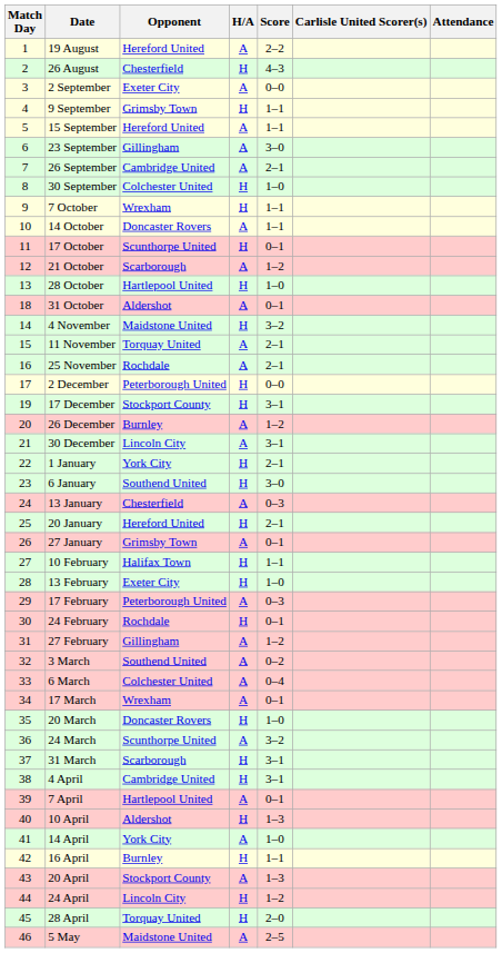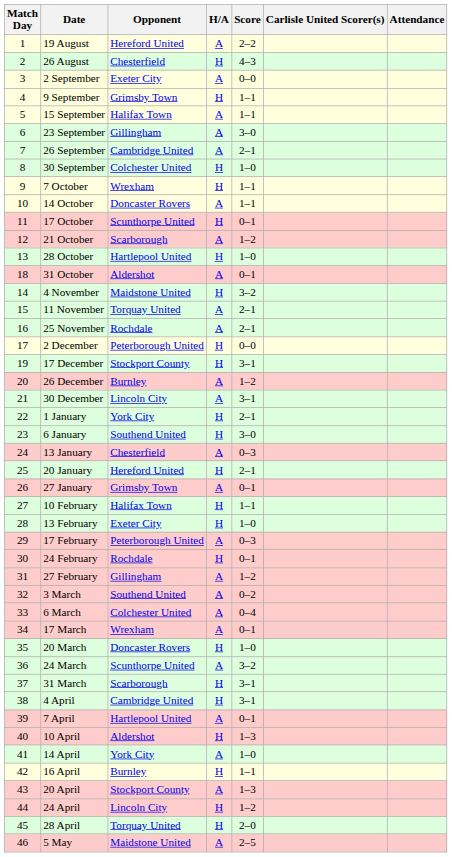 <table class="wikitable" style="text-align:center">
 <tr>
 <th>Match<br> Day</th>
 <th>Date</th>
 <th>Opponent</th>
 <th>H/A</th>
 <th>Score</th>
 <th>Carlisle United Scorer(s)</th>
 <th>Attendance</th>
 </tr>
 <tr bgcolor=#ffffdd>
 <td>1</td>
 <td align=left>19 August</td>
 <td align=left><a href='#'>Hereford United</a></td>
 <td><a href='#'>A</a></td>
 <td>2–2</td>
 <td align=left></td>
 <td></td>
 </tr>
 <tr bgcolor=#ddffdd>
 <td>2</td>
 <td align=left>26 August</td>
 <td align=left><a href='#'>Chesterfield</a></td>
 <td><a href='#'>H</a></td>
 <td>4–3</td>
 <td align=left></td>
 <td></td>
 </tr>
 <tr bgcolor=#ffffdd>
 <td>3</td>
 <td align=left>2 September</td>
 <td align=left><a href='#'>Exeter City</a></td>
 <td><a href='#'>A</a></td>
 <td>0–0</td>
 <td align=left></td>
 <td></td>
 </tr>
 <tr bgcolor=#ffffdd>
 <td>4</td>
 <td align=left>9 September</td>
 <td align=left><a href='#'>Grimsby Town</a></td>
 <td><a href='#'>H</a></td>
 <td>1–1</td>
 <td align=left></td>
 <td></td>
 </tr>
 <tr bgcolor=#ffffdd>
 <td>5</td>
 <td align=left>15 September</td>
-<td align=left><a href='#'>Hereford United</a></td>
+<td align=left><a href='#'>Halifax Town</a></td>
 <td><a href='#'>A</a></td>
 <td>1–1</td>
 <td align=left></td>
 <td></td>
 </tr>
 <tr bgcolor=#ddffdd>
 <td>6</td>
 <td align=left>23 September</td>
 <td align=left><a href='#'>Gillingham</a></td>
 <td><a href='#'>A</a></td>
 <td>3–0</td>
 <td align=left></td>
 <td></td>
 </tr>
 <tr bgcolor=#ddffdd>
 <td>7</td>
 <td align=left>26 September</td>
 <td align=left><a href='#'>Cambridge United</a></td>
 <td><a href='#'>A</a></td>
 <td>2–1</td>
 <td align=left></td>
 <td></td>
 </tr>
 <tr bgcolor=#ddffdd>
 <td>8</td>
 <td align=left>30 September</td>
 <td align=left><a href='#'>Colchester United</a></td>
 <td><a href='#'>H</a></td>
 <td>1–0</td>
 <td align=left></td>
 <td></td>
 </tr>
 <tr bgcolor=#ffffdd>
 <td>9</td>
 <td align=left>7 October</td>
 <td align=left><a href='#'>Wrexham</a></td>
 <td><a href='#'>H</a></td>
 <td>1–1</td>
 <td align=left></td>
 <td></td>
 </tr>
 <tr bgcolor=#ffffdd>
 <td>10</td>
 <td align=left>14 October</td>
 <td align=left><a href='#'>Doncaster Rovers</a></td>
 <td><a href='#'>A</a></td>
 <td>1–1</td>
 <td align=left></td>
 <td></td>
 </tr>
 <tr bgcolor=#FFCCCC>
 <td>11</td>
 <td align=left>17 October</td>
 <td align=left><a href='#'>Scunthorpe United</a></td>
 <td><a href='#'>H</a></td>
 <td>0–1</td>
 <td align=left></td>
 <td></td>
 </tr>
 <tr bgcolor=#FFCCCC>
 <td>12</td>
 <td align=left>21 October</td>
 <td align=left><a href='#'>Scarborough</a></td>
 <td><a href='#'>A</a></td>
 <td>1–2</td>
 <td align=left></td>
 <td></td>
 </tr>
 <tr bgcolor=#ddffdd>
 <td>13</td>
 <td align=left>28 October</td>
 <td align=left><a href='#'>Hartlepool United</a></td>
 <td><a href='#'>H</a></td>
 <td>1–0</td>
 <td align=left></td>
 <td></td>
 </tr>
 <tr bgcolor=#FFCCCC>
 <td>18</td>
 <td align=left>31 October</td>
 <td align=left><a href='#'>Aldershot</a></td>
 <td><a href='#'>A</a></td>
 <td>0–1</td>
 <td align=left></td>
 <td></td>
 </tr>
 <tr bgcolor=#ddffdd>
 <td>14</td>
 <td align=left>4 November</td>
 <td align=left><a href='#'>Maidstone United</a></td>
 <td><a href='#'>H</a></td>
 <td>3–2</td>
 <td align=left></td>
 <td></td>
 </tr>
 <tr bgcolor=#ddffdd>
 <td>15</td>
 <td align=left>11 November</td>
 <td align=left><a href='#'>Torquay United</a></td>
 <td><a href='#'>A</a></td>
 <td>2–1</td>
 <td align=left></td>
 <td></td>
 </tr>
 <tr bgcolor=#ddffdd>
 <td>16</td>
 <td align=left>25 November</td>
 <td align=left><a href='#'>Rochdale</a></td>
 <td><a href='#'>A</a></td>
 <td>2–1</td>
 <td align=left></td>
 <td></td>
 </tr>
 <tr bgcolor=#ffffdd>
 <td>17</td>
 <td align=left>2 December</td>
 <td align=left><a href='#'>Peterborough United</a></td>
 <td><a href='#'>H</a></td>
 <td>0–0</td>
 <td align=left></td>
 <td></td>
 </tr>
 <tr bgcolor=#ddffdd>
 <td>19</td>
 <td align=left>17 December</td>
 <td align=left><a href='#'>Stockport County</a></td>
 <td><a href='#'>H</a></td>
 <td>3–1</td>
 <td align=left></td>
 <td></td>
 </tr>
 <tr bgcolor=#FFCCCC>
 <td>20</td>
 <td align=left>26 December</td>
 <td align=left><a href='#'>Burnley</a></td>
 <td><a href='#'>A</a></td>
 <td>1–2</td>
 <td align=left></td>
 <td></td>
 </tr>
 <tr bgcolor=#ddffdd>
 <td>21</td>
 <td align=left>30 December</td>
 <td align=left><a href='#'>Lincoln City</a></td>
 <td><a href='#'>A</a></td>
 <td>3–1</td>
 <td align=left></td>
 <td></td>
 </tr>
 <tr bgcolor=#ddffdd>
 <td>22</td>
 <td align=left>1 January</td>
 <td align=left><a href='#'>York City</a></td>
 <td><a href='#'>H</a></td>
 <td>2–1</td>
 <td align=left></td>
 <td></td>
 </tr>
 <tr bgcolor=#ddffdd>
 <td>23</td>
 <td align=left>6 January</td>
 <td align=left><a href='#'>Southend United</a></td>
 <td><a href='#'>H</a></td>
 <td>3–0</td>
 <td align=left></td>
 <td></td>
 </tr>
 <tr bgcolor=#FFCCCC>
 <td>24</td>
 <td align=left>13 January</td>
 <td align=left><a href='#'>Chesterfield</a></td>
 <td><a href='#'>A</a></td>
 <td>0–3</td>
 <td align=left></td>
 <td></td>
 </tr>
 <tr bgcolor=#ddffdd>
 <td>25</td>
 <td align=left>20 January</td>
 <td align=left><a href='#'>Hereford United</a></td>
 <td><a href='#'>H</a></td>
 <td>2–1</td>
 <td align=left></td>
 <td></td>
 </tr>
 <tr bgcolor=#FFCCCC>
 <td>26</td>
 <td align=left>27 January</td>
 <td align=left><a href='#'>Grimsby Town</a></td>
 <td><a href='#'>A</a></td>
 <td>0–1</td>
 <td align=left></td>
 <td></td>
 </tr>
 <tr bgcolor=#ddffdd>
 <td>27</td>
 <td align=left>10 February</td>
 <td align=left><a href='#'>Halifax Town</a></td>
 <td><a href='#'>H</a></td>
 <td>1–1</td>
 <td align=left></td>
 <td></td>
 </tr>
 <tr bgcolor=#ddffdd>
 <td>28</td>
 <td align=left>13 February</td>
 <td align=left><a href='#'>Exeter City</a></td>
 <td><a href='#'>H</a></td>
 <td>1–0</td>
 <td align=left></td>
 <td></td>
 </tr>
 <tr bgcolor=#FFCCCC>
 <td>29</td>
 <td align=left>17 February</td>
 <td align=left><a href='#'>Peterborough United</a></td>
 <td><a href='#'>A</a></td>
 <td>0–3</td>
 <td align=left></td>
 <td></td>
 </tr>
 <tr bgcolor=#FFCCCC>
 <td>30</td>
 <td align=left>24 February</td>
 <td align=left><a href='#'>Rochdale</a></td>
 <td><a href='#'>H</a></td>
 <td>0–1</td>
 <td align=left></td>
 <td></td>
 </tr>
 <tr bgcolor=#FFCCCC>
 <td>31</td>
 <td align=left>27 February</td>
 <td align=left><a href='#'>Gillingham</a></td>
 <td><a href='#'>A</a></td>
 <td>1–2</td>
 <td align=left></td>
 <td></td>
 </tr>
 <tr bgcolor=#FFCCCC>
 <td>32</td>
 <td align=left>3 March</td>
 <td align=left><a href='#'>Southend United</a></td>
 <td><a href='#'>A</a></td>
 <td>0–2</td>
 <td align=left></td>
 <td></td>
 </tr>
 <tr bgcolor=#FFCCCC>
 <td>33</td>
 <td align=left>6 March</td>
 <td align=left><a href='#'>Colchester United</a></td>
 <td><a href='#'>A</a></td>
 <td>0–4</td>
 <td align=left></td>
 <td></td>
 </tr>
 <tr bgcolor=#FFCCCC>
 <td>34</td>
 <td align=left>17 March</td>
 <td align=left><a href='#'>Wrexham</a></td>
 <td><a href='#'>A</a></td>
 <td>0–1</td>
 <td align=left></td>
 <td></td>
 </tr>
 <tr bgcolor=#ddffdd>
 <td>35</td>
 <td align=left>20 March</td>
 <td align=left><a href='#'>Doncaster Rovers</a></td>
 <td><a href='#'>H</a></td>
 <td>1–0</td>
 <td align=left></td>
 <td></td>
 </tr>
 <tr bgcolor=#ddffdd>
 <td>36</td>
 <td align=left>24 March</td>
 <td align=left><a href='#'>Scunthorpe United</a></td>
 <td><a href='#'>A</a></td>
 <td>3–2</td>
 <td align=left></td>
 <td></td>
 </tr>
 <tr bgcolor=#ddffdd>
 <td>37</td>
 <td align=left>31 March</td>
 <td align=left><a href='#'>Scarborough</a></td>
 <td><a href='#'>H</a></td>
 <td>3–1</td>
 <td align=left></td>
 <td></td>
 </tr>
 <tr bgcolor=#ddffdd>
 <td>38</td>
 <td align=left>4 April</td>
 <td align=left><a href='#'>Cambridge United</a></td>
 <td><a href='#'>H</a></td>
 <td>3–1</td>
 <td align=left></td>
 <td></td>
 </tr>
 <tr bgcolor=#FFCCCC>
 <td>39</td>
 <td align=left>7 April</td>
 <td align=left><a href='#'>Hartlepool United</a></td>
 <td><a href='#'>A</a></td>
 <td>0–1</td>
 <td align=left></td>
 <td></td>
 </tr>
 <tr bgcolor=#FFCCCC>
 <td>40</td>
 <td align=left>10 April</td>
 <td align=left><a href='#'>Aldershot</a></td>
 <td><a href='#'>H</a></td>
 <td>1–3</td>
 <td align=left></td>
 <td></td>
 </tr>
 <tr bgcolor=#ddffdd>
 <td>41</td>
 <td align=left>14 April</td>
 <td align=left><a href='#'>York City</a></td>
 <td><a href='#'>A</a></td>
 <td>1–0</td>
 <td align=left></td>
 <td></td>
 </tr>
 <tr bgcolor=#ffffdd>
 <td>42</td>
 <td align=left>16 April</td>
 <td align=left><a href='#'>Burnley</a></td>
 <td><a href='#'>H</a></td>
 <td>1–1</td>
 <td align=left></td>
 <td></td>
 </tr>
 <tr bgcolor=#FFCCCC>
 <td>43</td>
 <td align=left>20 April</td>
 <td align=left><a href='#'>Stockport County</a></td>
 <td><a href='#'>A</a></td>
 <td>1–3</td>
 <td align=left></td>
 <td></td>
 </tr>
 <tr bgcolor=#FFCCCC>
 <td>44</td>
 <td align=left>24 April</td>
 <td align=left><a href='#'>Lincoln City</a></td>
 <td><a href='#'>H</a></td>
 <td>1–2</td>
 <td align=left></td>
 <td></td>
 </tr>
 <tr bgcolor=#ddffdd>
 <td>45</td>
 <td align=left>28 April</td>
 <td align=left><a href='#'>Torquay United</a></td>
 <td><a href='#'>H</a></td>
 <td>2–0</td>
 <td align=left></td>
 <td></td>
 </tr>
 <tr bgcolor=#FFCCCC>
 <td>46</td>
 <td align=left>5 May</td>
 <td align=left><a href='#'>Maidstone United</a></td>
 <td><a href='#'>A</a></td>
 <td>2–5</td>
 <td align=left></td>
 <td></td>
 </tr>
 </table>
